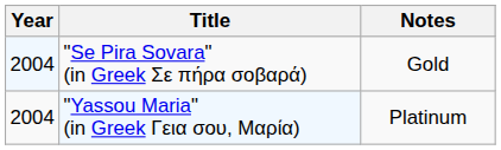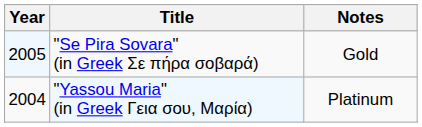 <table class="wikitable"|width=100%>
 <tr style="background:#ccc;">
 <th style="width:25px;">Year</th>
 <th style="width:235px;">Title</th>
 <th style="width:100px;">Notes</th>
 </tr>
 <tr>
-<td style="background:#f0f8ff; text-align:center;">2004</td>
+<td style="background:#f0f8ff; text-align:center;">2005</td>
 <td align="left">"<a href='#'>Se Pira Sovara</a>" <br>(in <a href='#'>Greek</a> Σε πήρα σοβαρά)</td>
 <td style="text-align:center;">Gold</td>
 </tr>
 <tr>
 <td>2004</td>
 <td style="background:#f0f8ff; text-align:left;">"<a href='#'>Yassou Maria</a>" <br>(in <a href='#'>Greek</a>  Γεια σου, Μαρία)</td>
 <td style="text-align:center;">Platinum</td>
 </tr>
 </table>
